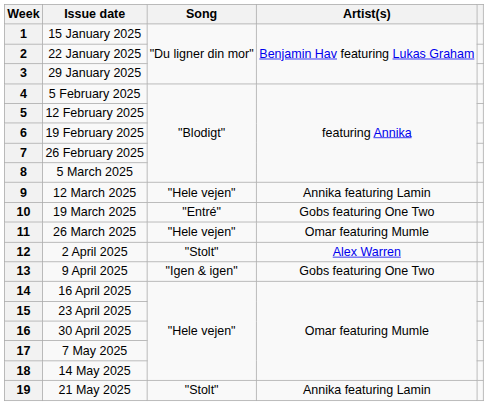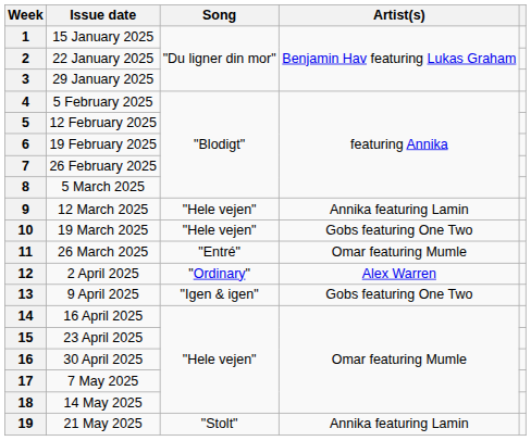 <table class="wikitable plainrowheaders" style="text-align: center;">
 <tr>
 <th scope="col">Week</th>
 <th scope="col">Issue date</th>
 <th scope="col">Song</th>
 <th scope="col">Artist(s)</th>
 <th scope="col"></th>
 </tr>
 <tr>
 <th scope="row" style="text-align:center">1</th>
 <td>15 January 2025</td>
 <td rowspan="3">"Du ligner din mor"</td>
 <td rowspan="3"><a href='#'>Benjamin Hav</a> featuring <a href='#'>Lukas Graham</a></td>
 <td></td>
 </tr>
 <tr>
 <th scope="row" style="text-align:center">2</th>
 <td>22 January 2025</td>
 <td></td>
 </tr>
 <tr>
 <th scope="row" style="text-align:center">3</th>
 <td>29 January 2025</td>
 <td></td>
 </tr>
 <tr>
 <th scope="row" style="text-align:center">4</th>
 <td>5 February 2025</td>
 <td rowspan="5">"Blodigt"</td>
 <td rowspan="5"> featuring <a href='#'>Annika</a></td>
 <td></td>
 </tr>
 <tr>
 <th scope="row" style="text-align:center">5</th>
 <td>12 February 2025</td>
 <td></td>
 </tr>
 <tr>
 <th scope="row" style="text-align:center">6</th>
 <td>19 February 2025</td>
 <td></td>
 </tr>
 <tr>
 <th scope="row" style="text-align:center">7</th>
 <td>26 February 2025</td>
 <td></td>
 </tr>
 <tr>
 <th scope="row" style="text-align:center">8</th>
 <td>5 March 2025</td>
 <td></td>
 </tr>
 <tr>
 <th scope="row" style="text-align:center">9</th>
 <td>12 March 2025</td>
 <td>"Hele vejen"</td>
 <td>Annika featuring Lamin</td>
 <td></td>
 </tr>
 <tr>
 <th scope="row" style="text-align:center">10</th>
 <td>19 March 2025</td>
-<td>"Entré"</td>
+<td>"Hele vejen"</td>
 <td>Gobs featuring One Two</td>
 <td></td>
 </tr>
 <tr>
 <th scope="row" style="text-align:center">11</th>
 <td>26 March 2025</td>
-<td>"Hele vejen"</td>
+<td>"Entré"</td>
 <td>Omar featuring Mumle</td>
 <td></td>
 </tr>
 <tr>
 <th scope="row" style="text-align:center">12</th>
 <td>2 April 2025</td>
-<td>"Stolt"</td>
+<td>"<a href='#'>Ordinary</a>"</td>
 <td><a href='#'>Alex Warren</a></td>
 <td></td>
 </tr>
 <tr>
 <th scope="row" style="text-align:center">13</th>
 <td>9 April 2025</td>
 <td>"Igen & igen"</td>
 <td>Gobs featuring One Two</td>
 <td></td>
 </tr>
 <tr>
 <th scope="row" style="text-align:center">14</th>
 <td>16 April 2025</td>
 <td rowspan="5">"Hele vejen"</td>
 <td rowspan="5">Omar featuring Mumle</td>
 <td></td>
 </tr>
 <tr>
 <th scope="row" style="text-align:center">15</th>
 <td>23 April 2025</td>
 <td></td>
 </tr>
 <tr>
 <th scope="row" style="text-align:center">16</th>
 <td>30 April 2025</td>
 <td></td>
 </tr>
 <tr>
 <th scope="row" style="text-align:center">17</th>
 <td>7 May 2025</td>
 <td></td>
 </tr>
 <tr>
 <th scope="row" style="text-align:center">18</th>
 <td>14 May 2025</td>
 <td></td>
 </tr>
 <tr>
 <th scope="row" style="text-align:center">19</th>
 <td>21 May 2025</td>
 <td>"Stolt"</td>
 <td>Annika featuring Lamin</td>
 <td></td>
 </tr>
 </table>
